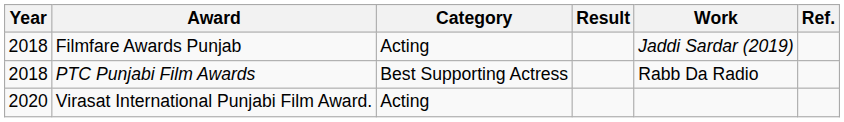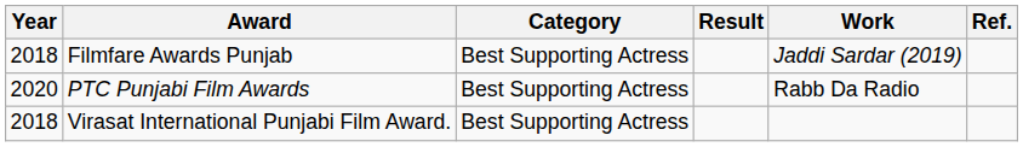 <table class="wikitable">
 <tr>
 <th>Year</th>
 <th>Award</th>
 <th>Category</th>
 <th>Result</th>
 <th>Work</th>
 <th>Ref.</th>
 </tr>
 <tr>
 <td>2018</td>
 <td>Filmfare Awards Punjab</td>
-<td>Acting</td>
+<td>Best Supporting Actress</td>
 <td></td>
 <td><em>Jaddi Sardar (2019)</em></td>
 <td></td>
 </tr>
 <tr>
-<td>2018</td>
+<td>2020</td>
 <td><em>PTC Punjabi Film Awards</em></td>
 <td>Best Supporting Actress</td>
 <td></td>
 <td>Rabb Da Radio</td>
 <td></td>
 </tr>
 <tr>
-<td>2020</td>
+<td>2018</td>
 <td>Virasat International Punjabi Film Award.</td>
-<td>Acting</td>
+<td>Best Supporting Actress</td>
 <td></td>
 <td></td>
 <td></td>
 </tr>
 </table>
